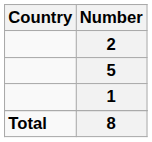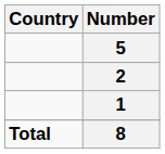 <table class="wikitable centre sortable">
 <tr>
 <th>Country</th>
 <th>Number</th>
 </tr>
 <tr>
 <td></td>
-<th>2</th>
+<th>5</th>
 </tr>
 <tr>
 <td></td>
-<th>5</th>
+<th>2</th>
 </tr>
 <tr>
 <td></td>
 <th>1</th>
 </tr>
 <tr>
 </tr>
 <tr class="sortbottom">
 <td><strong>Total</strong></td>
 <th>8</th>
 </tr>
 </table>
